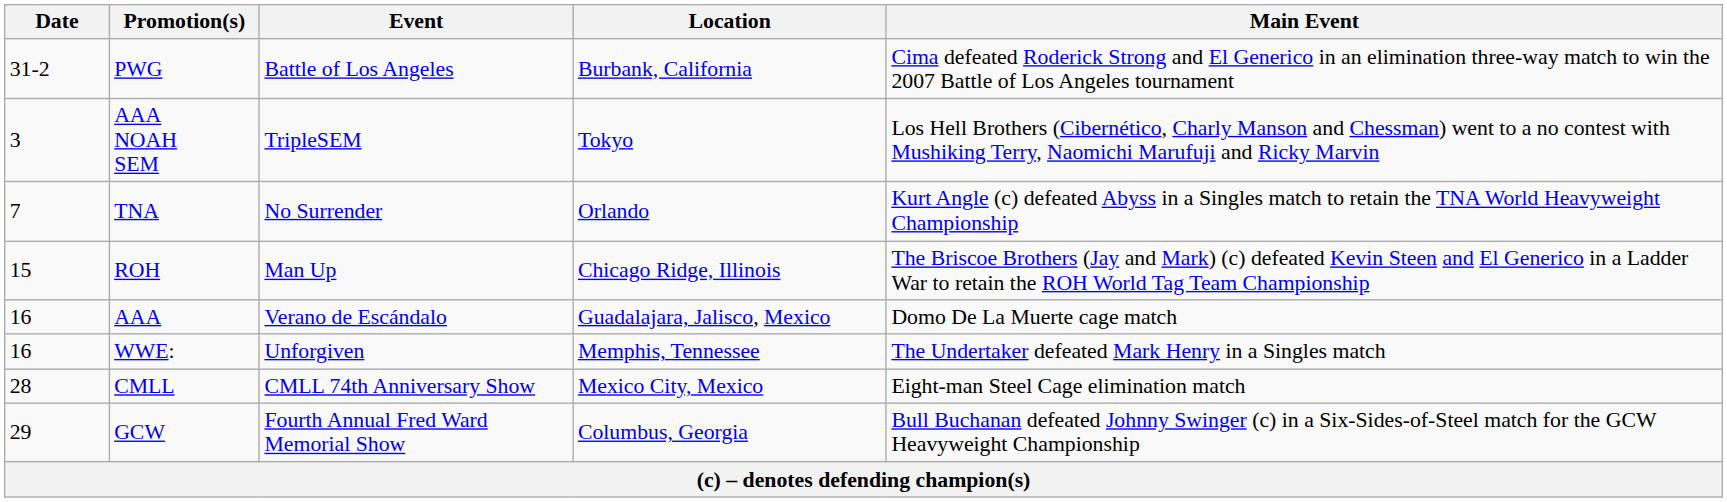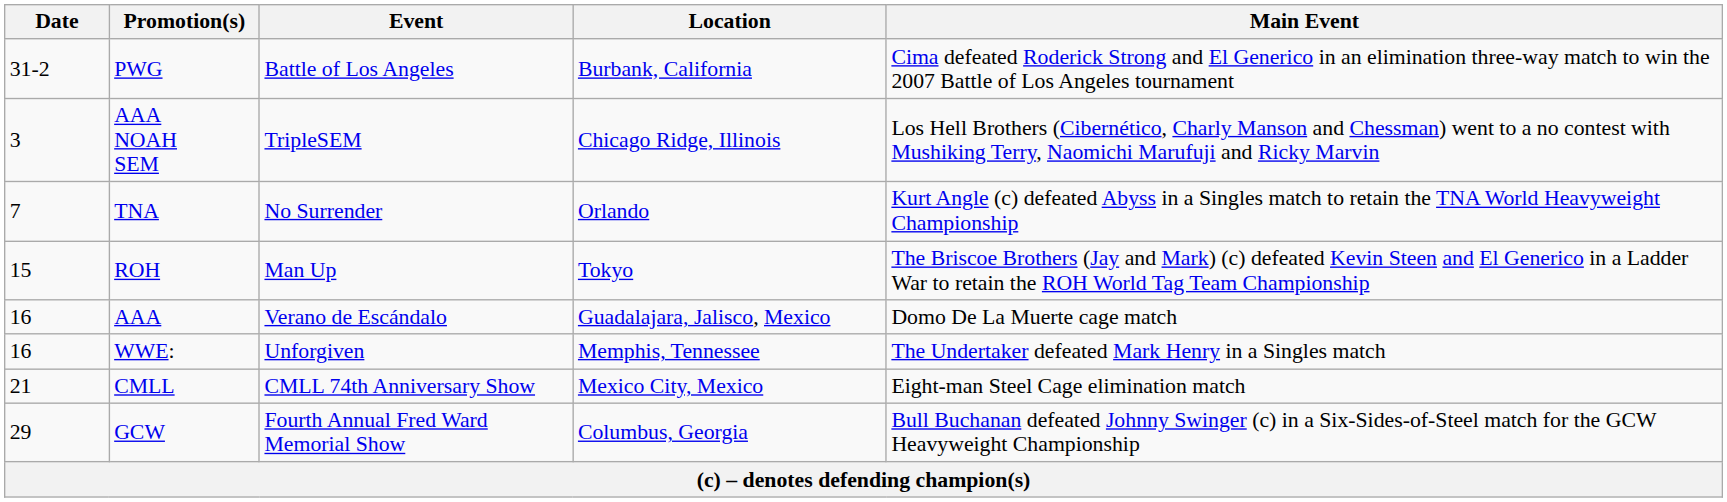 <table class="wikitable" style="width:100%;">
 <tr>
 <th width=5%>Date</th>
 <th width=5%>Promotion(s)</th>
 <th width=15%>Event</th>
 <th width=15%>Location</th>
 <th width=40%>Main Event</th>
 </tr>
 <tr>
 <td>31-2</td>
 <td><a href='#'>PWG</a></td>
 <td><a href='#'>Battle of Los Angeles</a></td>
 <td><a href='#'>Burbank, California</a></td>
 <td><a href='#'>Cima</a> defeated <a href='#'>Roderick Strong</a> and <a href='#'>El Generico</a> in an elimination three-way match to win the 2007 Battle of Los Angeles tournament</td>
 </tr>
 <tr>
 <td>3</td>
 <td><a href='#'>AAA</a><br><a href='#'>NOAH</a><br><a href='#'>SEM</a></td>
 <td><a href='#'>TripleSEM</a></td>
-<td><a href='#'>Tokyo</a></td>
+<td><a href='#'>Chicago Ridge, Illinois</a></td>
 <td>Los Hell Brothers (<a href='#'>Cibernético</a>, <a href='#'>Charly Manson</a> and <a href='#'>Chessman</a>) went to a no contest with <a href='#'>Mushiking Terry</a>, <a href='#'>Naomichi Marufuji</a> and <a href='#'>Ricky Marvin</a></td>
 </tr>
 <tr>
 <td>7</td>
 <td><a href='#'>TNA</a></td>
 <td><a href='#'>No Surrender</a></td>
 <td><a href='#'>Orlando</a></td>
 <td><a href='#'>Kurt Angle</a> (c) defeated <a href='#'>Abyss</a> in a Singles match to retain the <a href='#'>TNA World Heavyweight Championship</a></td>
 </tr>
 <tr>
 <td>15</td>
 <td><a href='#'>ROH</a></td>
 <td><a href='#'>Man Up</a></td>
-<td><a href='#'>Chicago Ridge, Illinois</a></td>
+<td><a href='#'>Tokyo</a></td>
 <td><a href='#'>The Briscoe Brothers</a> (<a href='#'>Jay</a> and <a href='#'>Mark</a>) (c) defeated <a href='#'>Kevin Steen</a> <a href='#'>and</a> <a href='#'>El Generico</a> in a Ladder War to retain the <a href='#'>ROH World Tag Team Championship</a></td>
 </tr>
 <tr>
 <td>16</td>
 <td><a href='#'>AAA</a></td>
 <td><a href='#'>Verano de Escándalo</a></td>
 <td><a href='#'>Guadalajara, Jalisco</a>, <a href='#'>Mexico</a></td>
 <td>Domo De La Muerte cage match</td>
 </tr>
 <tr>
 <td>16</td>
 <td><a href='#'>WWE</a>:<br></td>
 <td><a href='#'>Unforgiven</a></td>
 <td><a href='#'>Memphis, Tennessee</a></td>
 <td><a href='#'>The Undertaker</a> defeated <a href='#'>Mark Henry</a> in a Singles match</td>
 </tr>
 <tr>
-<td>28</td>
+<td>21</td>
 <td><a href='#'>CMLL</a></td>
 <td><a href='#'>CMLL 74th Anniversary Show</a></td>
 <td><a href='#'>Mexico City, Mexico</a></td>
 <td>Eight-man Steel Cage elimination match</td>
 </tr>
 <tr>
 <td>29</td>
 <td><a href='#'>GCW</a></td>
 <td><a href='#'>Fourth Annual Fred Ward Memorial Show</a></td>
 <td><a href='#'>Columbus, Georgia</a></td>
 <td><a href='#'>Bull Buchanan</a> defeated <a href='#'>Johnny Swinger</a> (c) in a Six-Sides-of-Steel match for the GCW Heavyweight Championship</td>
 </tr>
 <tr>
 <th colspan="5">(c) – denotes defending champion(s)</th>
 </tr>
 </table>
